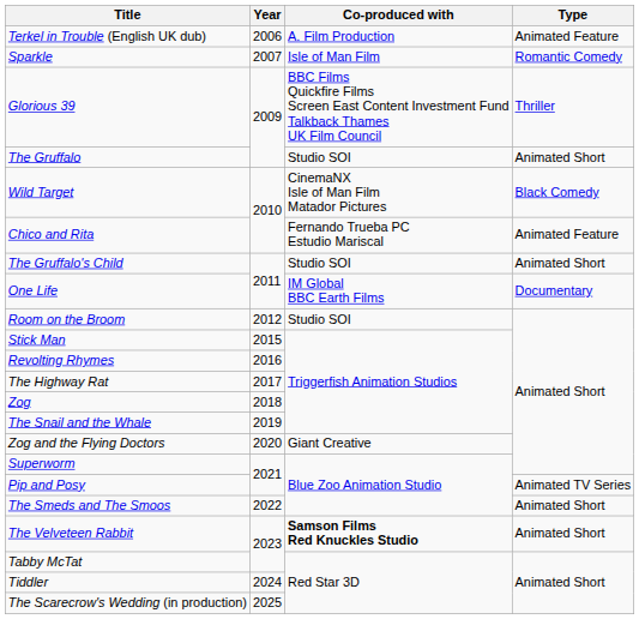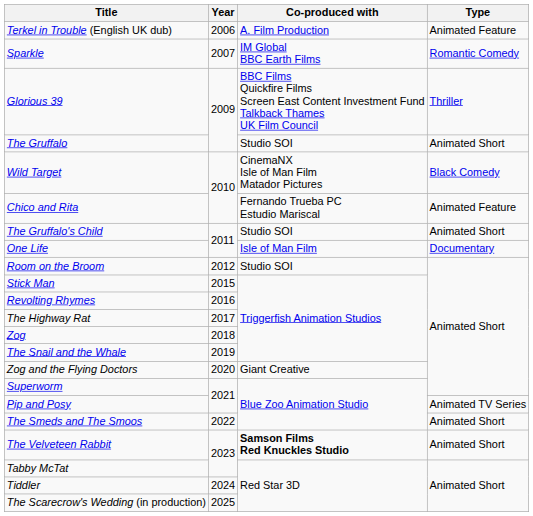 <table class="wikitable">
 <tr>
 <th>Title</th>
 <th>Year</th>
 <th>Co-produced with</th>
 <th>Type</th>
 </tr>
 <tr>
 <td><em><a href='#'>Terkel in Trouble</a></em> (English UK dub)</td>
 <td>2006</td>
 <td><a href='#'>A. Film Production</a></td>
 <td>Animated Feature</td>
 </tr>
 <tr>
 <td><em><a href='#'>Sparkle</a></em></td>
 <td>2007</td>
-<td><a href='#'>Isle of Man Film</a></td>
+<td><a href='#'>IM Global</a><br><a href='#'>BBC Earth Films</a></td>
 <td><a href='#'>Romantic Comedy</a></td>
 </tr>
 <tr>
 <td><em><a href='#'>Glorious 39</a></em></td>
 <td rowspan="2">2009</td>
 <td><a href='#'>BBC Films</a><br>Quickfire Films<br>Screen East Content Investment Fund<br><a href='#'>Talkback Thames</a><br><a href='#'>UK Film Council</a></td>
 <td><a href='#'>Thriller</a></td>
 </tr>
 <tr>
 <td><em><a href='#'>The Gruffalo</a></em></td>
 <td>Studio SOI</td>
 <td>Animated Short</td>
 </tr>
 <tr>
 <td><em><a href='#'>Wild Target</a></em></td>
 <td rowspan="2">2010</td>
 <td>CinemaNX<br>Isle of Man Film<br>Matador Pictures</td>
 <td><a href='#'>Black Comedy</a></td>
 </tr>
 <tr>
 <td><em><a href='#'>Chico and Rita</a></em></td>
 <td>Fernando Trueba PC<br>Estudio Mariscal</td>
 <td>Animated Feature</td>
 </tr>
 <tr>
 <td><em><a href='#'>The Gruffalo's Child</a></em></td>
 <td rowspan="2">2011</td>
 <td>Studio SOI</td>
 <td>Animated Short</td>
 </tr>
 <tr>
 <td><em><a href='#'>One Life</a></em></td>
-<td><a href='#'>IM Global</a><br><a href='#'>BBC Earth Films</a></td>
+<td><a href='#'>Isle of Man Film</a></td>
 <td><a href='#'>Documentary</a></td>
 </tr>
 <tr>
 <td><em><a href='#'>Room on the Broom</a></em></td>
 <td>2012</td>
 <td>Studio SOI</td>
 <td rowspan="8">Animated Short</td>
 </tr>
 <tr>
 <td><em><a href='#'>Stick Man</a></em></td>
 <td>2015</td>
 <td rowspan="5"><a href='#'>Triggerfish Animation Studios</a></td>
 </tr>
 <tr>
 <td><em><a href='#'>Revolting Rhymes</a></em></td>
 <td>2016</td>
 </tr>
 <tr>
 <td><em>The Highway Rat</em></td>
 <td>2017</td>
 </tr>
 <tr>
 <td><em><a href='#'>Zog</a></em></td>
 <td>2018</td>
 </tr>
 <tr>
 <td><em><a href='#'>The Snail and the Whale</a></em></td>
 <td>2019</td>
 </tr>
 <tr>
 <td><em>Zog and the Flying Doctors</em></td>
 <td>2020</td>
 <td>Giant Creative</td>
 </tr>
 <tr>
 <td><em><a href='#'>Superworm</a></em></td>
 <td rowspan="2">2021</td>
 <td rowspan="3"><a href='#'>Blue Zoo Animation Studio</a></td>
 </tr>
 <tr>
 <td><em><a href='#'>Pip and Posy</a></em></td>
 <td>Animated TV Series</td>
 </tr>
 <tr>
 <td><em><a href='#'>The Smeds and The Smoos</a></em></td>
 <td>2022</td>
 <td>Animated Short</td>
 </tr>
 <tr>
 <td><em><a href='#'>The Velveteen Rabbit</a></em></td>
 <td rowspan="2">2023</td>
 <td><strong>Samson Films<br>Red Knuckles Studio</strong></td>
 <td>Animated Short</td>
 </tr>
 <tr>
 <td><em>Tabby McTat</em></td>
 <td rowspan="3">Red Star 3D</td>
 <td rowspan="3">Animated Short</td>
 </tr>
 <tr>
 <td><em>Tiddler</em></td>
 <td>2024</td>
 </tr>
 <tr>
 <td><em>The Scarecrow's Wedding</em> (in production)</td>
 <td>2025</td>
 </tr>
 </table>
